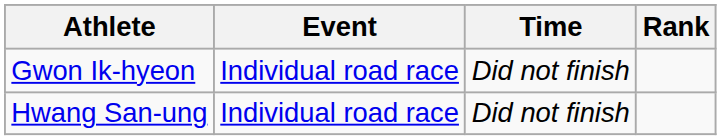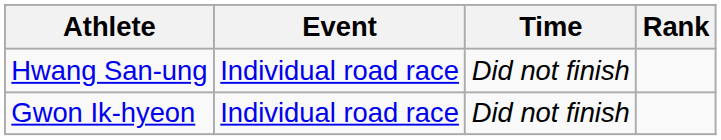 <table class=wikitable style="font-size:90%">
 <tr>
 <th>Athlete</th>
 <th>Event</th>
 <th>Time</th>
 <th>Rank</th>
 </tr>
 <tr>
+<td><a href='#'>Hwang San-ung</a></td>
+<td><a href='#'>Individual road race</a></td>
+<td><em>Did not finish</em></td>
+<td></td>
+</tr>
+<tr>
 <td><a href='#'>Gwon Ik-hyeon</a></td>
 <td><a href='#'>Individual road race</a></td>
 <td><em>Did not finish</em></td>
 <td></td>
 </tr>
-<tr>
-<td><a href='#'>Hwang San-ung</a></td>
-<td><a href='#'>Individual road race</a></td>
-<td><em>Did not finish</em></td>
-<td></td>
-</tr>
 </table>
